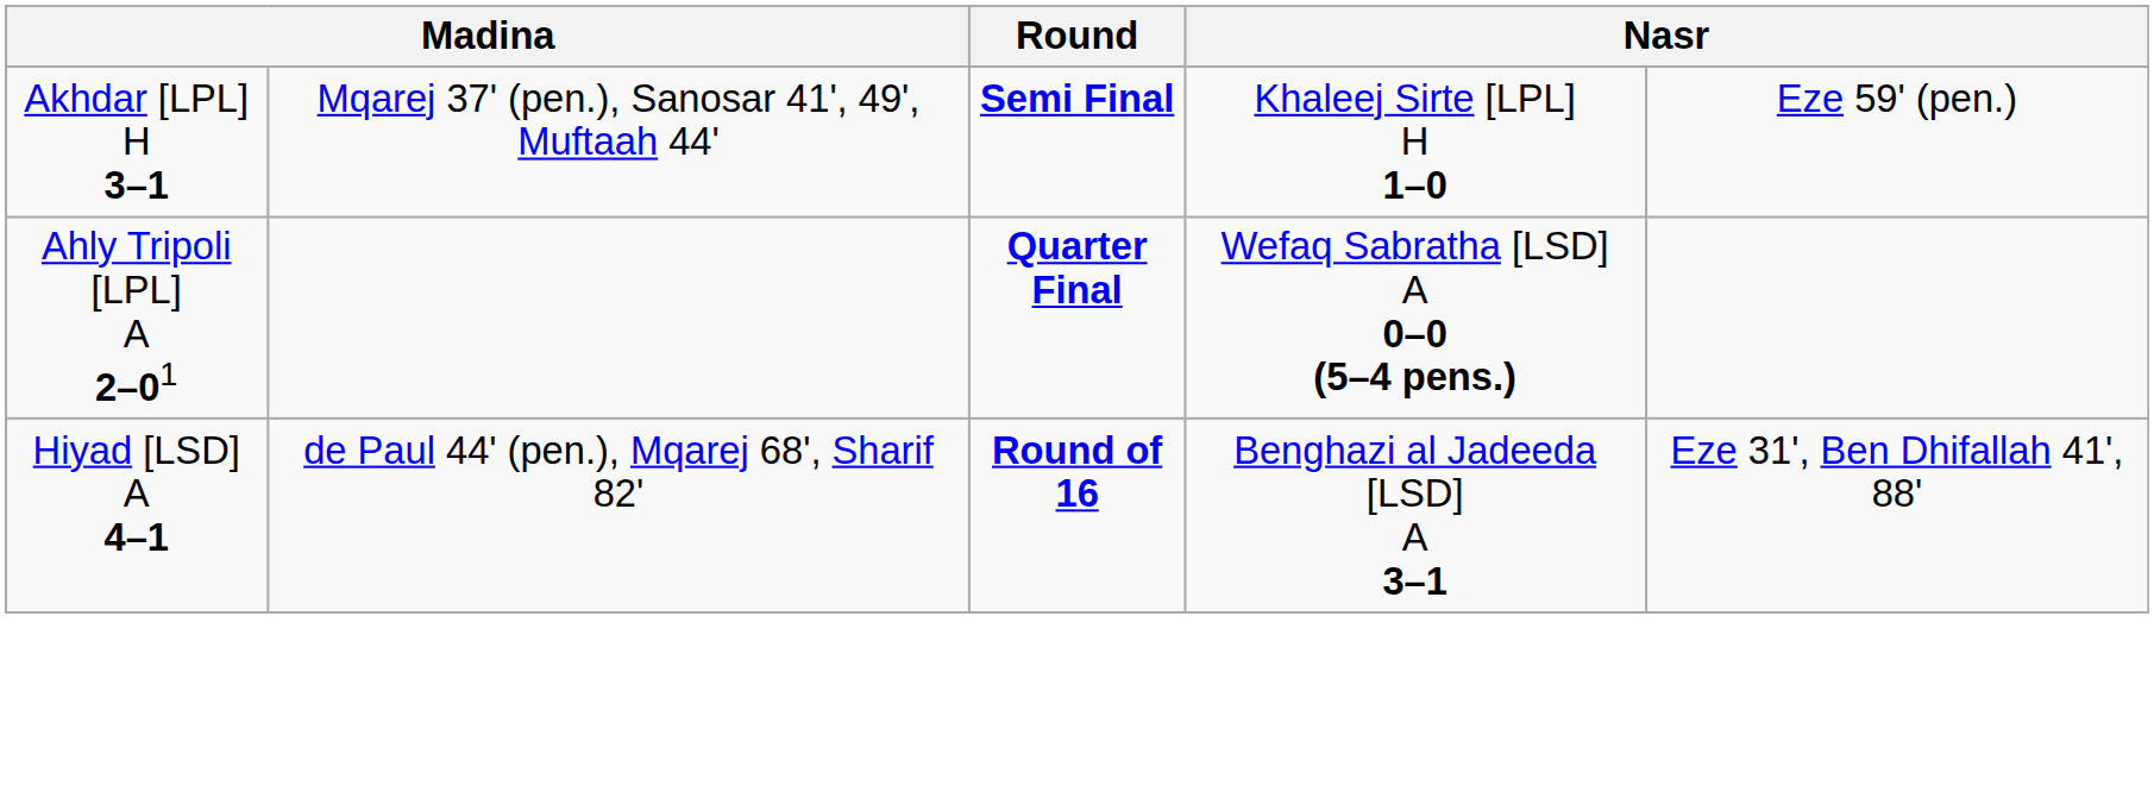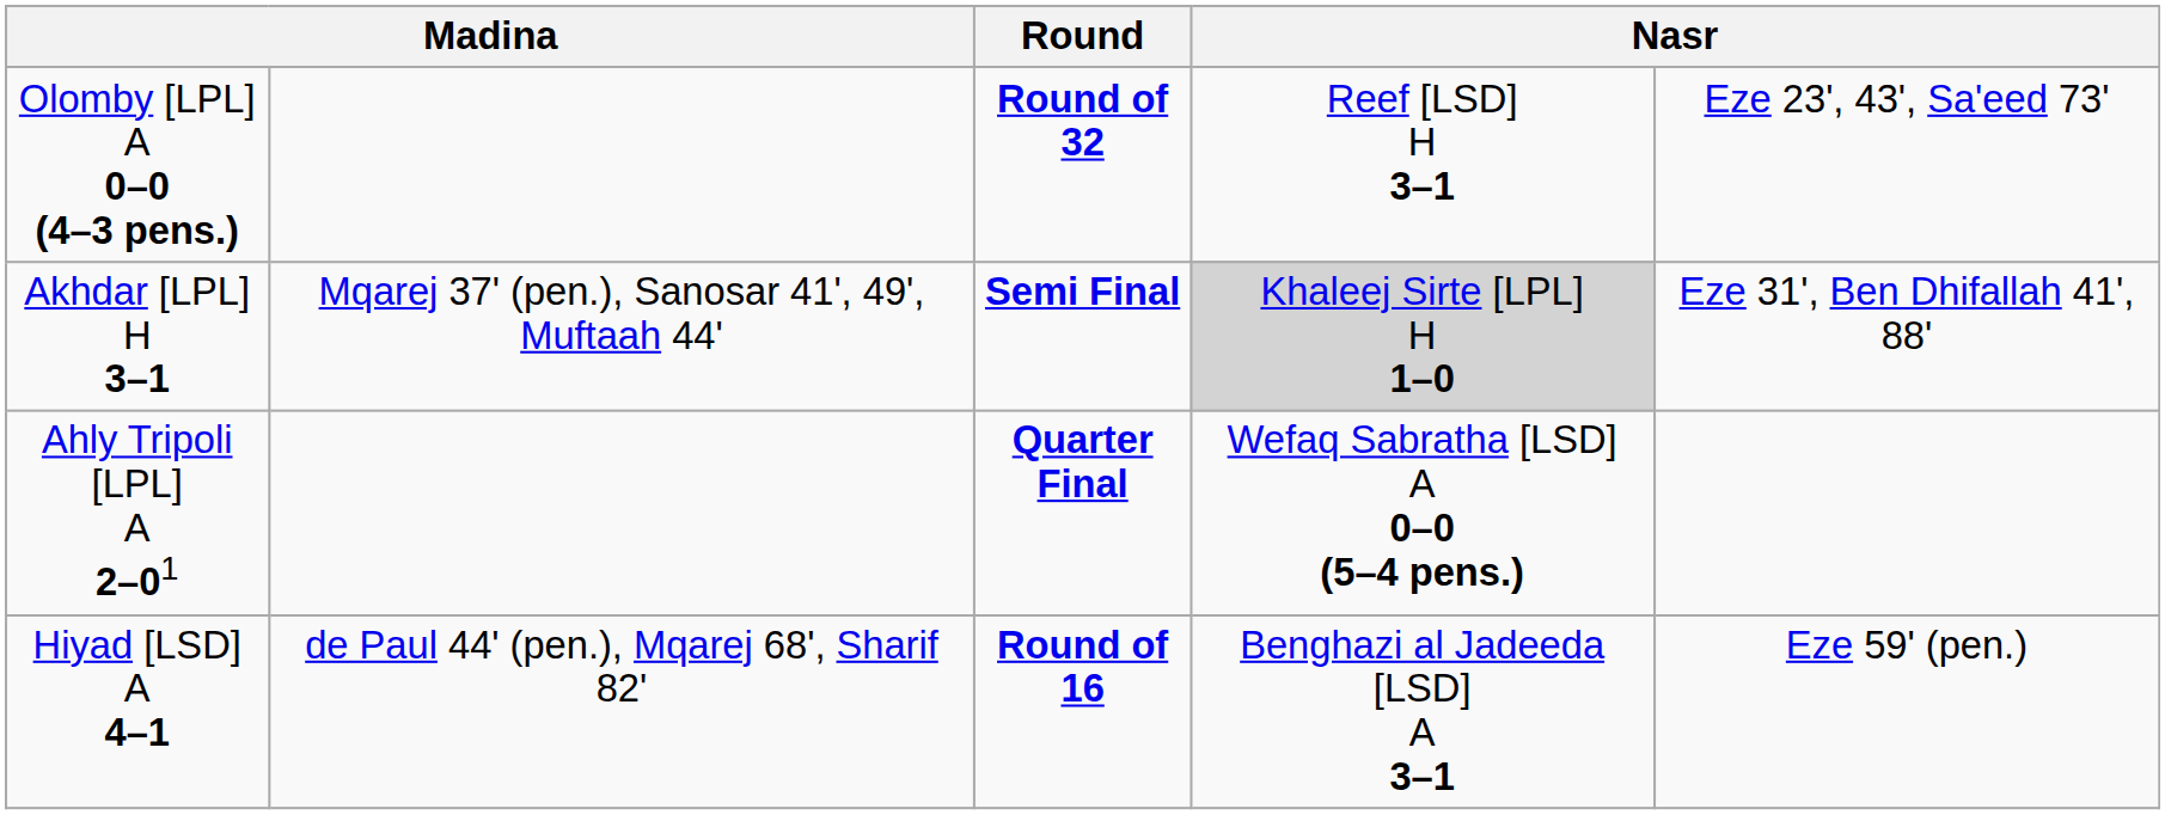 <table width=100% border=0 class=wikitable style="text-align:center">
 <tr valign=top>
 <th colspan=2 width=45%>Madina</th>
 <th width=10%>Round</th>
 <th colspan=2 width=45%>Nasr</th>
 </tr>
 <tr valign=top>
+<td><a href='#'>Olomby</a> [LPL]<br>A<br><strong>0–0<br>(4–3 pens.)</strong></td>
+<td></td>
+<td><strong><a href='#'>Round of 32</a></strong></td>
+<td><a href='#'>Reef</a> [LSD]<br>H<br><strong>3–1</strong></td>
+<td><a href='#'>Eze</a> 23', 43', <a href='#'>Sa'eed</a> 73'</td>
+</tr>
+<tr valign=top>
 <td><a href='#'>Akhdar</a> [LPL]<br>H<br><strong>3–1</strong></td>
 <td><a href='#'>Mqarej</a> 37' (pen.), Sanosar 41', 49', <a href='#'>Muftaah</a> 44'</td>
 <td><strong><a href='#'>Semi Final</a></strong></td>
-<td><a href='#'>Khaleej Sirte</a> [LPL]<br>H<br><strong>1–0</strong></td>
-<td><a href='#'>Eze</a> 59' (pen.)</td>
+<td style="background: lightgrey;"><a href='#'>Khaleej Sirte</a> [LPL]<br>H<br><strong>1–0</strong></td>
+<td><a href='#'>Eze</a> 31', <a href='#'>Ben Dhifallah</a> 41', 88'</td>
 </tr>
 <tr valign=top>
 <td><a href='#'>Ahly Tripoli</a> [LPL]<br>A<br><strong>2–0</strong><sup>1</sup></td>
 <td></td>
 <td><strong><a href='#'>Quarter Final</a></strong></td>
 <td><a href='#'>Wefaq Sabratha</a> [LSD]<br>A<br><strong>0–0<br>(5–4 pens.)</strong></td>
 <td></td>
 </tr>
 <tr valign=top>
 <td><a href='#'>Hiyad</a> [LSD]<br>A<br><strong>4–1</strong></td>
 <td><a href='#'>de Paul</a> 44' (pen.), <a href='#'>Mqarej</a> 68', <a href='#'>Sharif</a> 82'</td>
 <td><strong><a href='#'>Round of 16</a></strong></td>
 <td><a href='#'>Benghazi al Jadeeda</a> [LSD]<br>A<br><strong>3–1</strong></td>
-<td><a href='#'>Eze</a> 31', <a href='#'>Ben Dhifallah</a> 41', 88'</td>
+<td><a href='#'>Eze</a> 59' (pen.)</td>
 </tr>
 </table>
